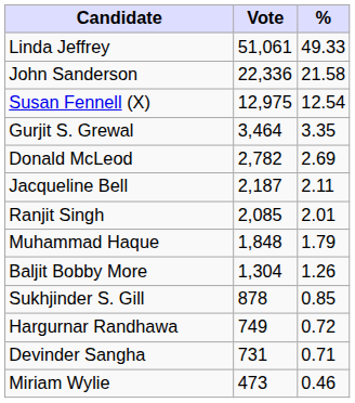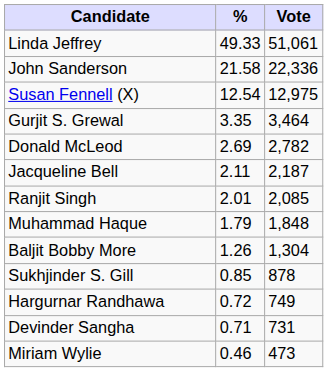 <table class="wikitable">
 <tr>
 <th style="background:#ddf; width:200px;">Candidate </th>
+<th style="background:#ddf; width:30px;">%</th>
 <th style="background:#ddf; width:50px;">Vote</th>
-<th style="background:#ddf; width:30px;">%</th>
 </tr>
 <tr>
 <td>Linda Jeffrey</td>
+<td>49.33</td>
 <td>51,061</td>
-<td>49.33</td>
 </tr>
 <tr>
 <td>John Sanderson</td>
+<td>21.58</td>
 <td>22,336</td>
-<td>21.58</td>
 </tr>
 <tr>
 <td><a href='#'>Susan Fennell</a> (X)</td>
+<td>12.54</td>
 <td>12,975</td>
-<td>12.54</td>
 </tr>
 <tr>
 <td>Gurjit S. Grewal</td>
+<td>3.35</td>
 <td>3,464</td>
-<td>3.35</td>
 </tr>
 <tr>
 <td>Donald McLeod</td>
+<td>2.69</td>
 <td>2,782</td>
-<td>2.69</td>
 </tr>
 <tr>
 <td>Jacqueline Bell</td>
+<td>2.11</td>
 <td>2,187</td>
-<td>2.11</td>
 </tr>
 <tr>
 <td>Ranjit Singh</td>
+<td>2.01</td>
 <td>2,085</td>
-<td>2.01</td>
 </tr>
 <tr>
 <td>Muhammad Haque</td>
+<td>1.79</td>
 <td>1,848</td>
-<td>1.79</td>
 </tr>
 <tr>
 <td>Baljit Bobby More</td>
+<td>1.26</td>
 <td>1,304</td>
-<td>1.26</td>
 </tr>
 <tr>
 <td>Sukhjinder S. Gill</td>
+<td>0.85</td>
 <td>878</td>
-<td>0.85</td>
 </tr>
 <tr>
 <td>Hargurnar Randhawa</td>
+<td>0.72</td>
 <td>749</td>
-<td>0.72</td>
 </tr>
 <tr>
 <td>Devinder Sangha</td>
+<td>0.71</td>
 <td>731</td>
-<td>0.71</td>
 </tr>
 <tr>
 <td>Miriam Wylie</td>
+<td>0.46</td>
 <td>473</td>
-<td>0.46</td>
 </tr>
 </table>
